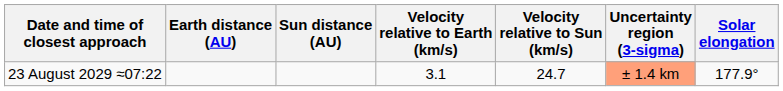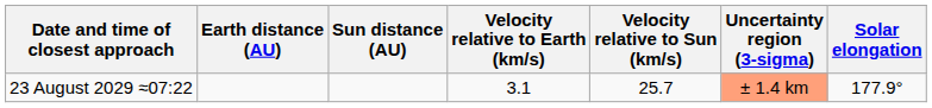 <table class="wikitable" style="text-align: center; font-size: 0.9em;">
 <tr>
 <th>Date and time of<br>closest approach</th>
 <th>Earth distance<br>(<a href='#'>AU</a>)</th>
 <th>Sun distance<br>(AU)</th>
 <th>Velocity<br>relative to Earth<br>(km/s)</th>
 <th>Velocity<br>relative to Sun<br>(km/s)</th>
 <th>Uncertainty<br>region<br>(<a href='#'>3-sigma</a>)</th>
 <th><a href='#'>Solar<br>elongation</a></th>
 </tr>
 <tr>
 <td>23 August 2029 ≈07:22</td>
 <td></td>
 <td></td>
 <td>3.1</td>
-<td>24.7</td>
+<td>25.7</td>
 <td style="background: lightsalmon;">± 1.4 km</td>
 <td>177.9°</td>
 </tr>
 </table>
